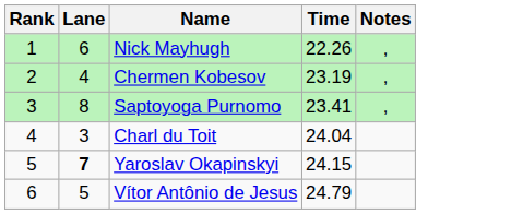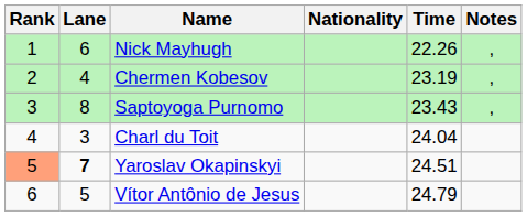 <table class="wikitable sortable" style="text-align:center">
 <tr>
 <th>Rank</th>
 <th>Lane</th>
 <th>Name</th>
+<th>Nationality</th>
 <th>Time</th>
 <th>Notes</th>
 </tr>
 <tr bgcolor=bbf3bb>
 <td>1</td>
 <td>6</td>
 <td align="left"><a href='#'>Nick Mayhugh</a></td>
+<td align="left"></td>
 <td>22.26</td>
 <td>, <strong></strong></td>
 </tr>
 <tr bgcolor=bbf3bb>
 <td>2</td>
 <td>4</td>
 <td align="left"><a href='#'>Chermen Kobesov</a></td>
+<td align="left"></td>
 <td>23.19</td>
 <td>, </td>
 </tr>
 <tr bgcolor=bbf3bb>
 <td>3</td>
 <td>8</td>
 <td align="left"><a href='#'>Saptoyoga Purnomo</a></td>
-<td>23.41</td>
+<td align="left"></td>
+<td>23.43</td>
 <td>, </td>
 </tr>
 <tr>
 <td>4</td>
 <td>3</td>
 <td align="left"><a href='#'>Charl du Toit</a></td>
+<td align="left"></td>
 <td>24.04</td>
 <td></td>
 </tr>
 <tr>
-<td>5</td>
+<td style="background: lightsalmon;">5</td>
 <td><strong>7</strong></td>
 <td align="left"><a href='#'>Yaroslav Okapinskyi</a></td>
-<td>24.15</td>
+<td align="left"></td>
+<td>24.51</td>
 <td></td>
 </tr>
 <tr>
 <td>6</td>
 <td>5</td>
 <td align="left"><a href='#'>Vítor Antônio de Jesus</a></td>
+<td align="left"></td>
 <td>24.79</td>
 <td></td>
 </tr>
 </table>
